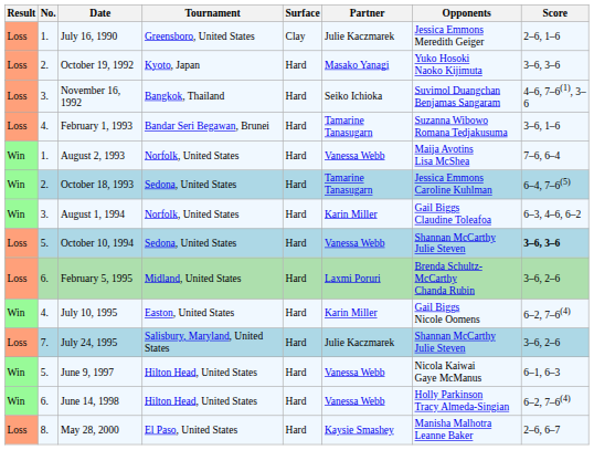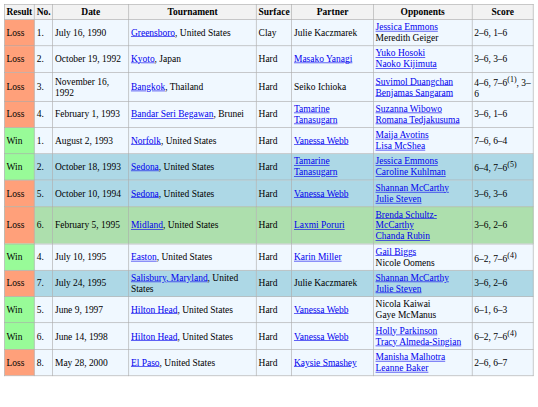 <table class="sortable wikitable" style=font-size:97%>
 <tr>
 <th>Result</th>
 <th>No.</th>
 <th>Date</th>
 <th>Tournament</th>
 <th>Surface</th>
 <th>Partner</th>
 <th>Opponents</th>
 <th>Score</th>
 </tr>
 <tr style="background:#f0f8ff;">
 <td style="background:#ffa07a;">Loss</td>
 <td>1.</td>
 <td>July 16, 1990</td>
 <td><a href='#'>Greensboro</a>, United States</td>
 <td>Clay</td>
 <td> Julie Kaczmarek</td>
 <td> <a href='#'>Jessica Emmons</a> <br>  Meredith Geiger</td>
 <td>2–6, 1–6</td>
 </tr>
 <tr bgcolor="#f0f8ff">
 <td style="background:#ffa07a;">Loss</td>
 <td>2.</td>
 <td>October 19, 1992</td>
 <td><a href='#'>Kyoto</a>, Japan</td>
 <td>Hard</td>
 <td> <a href='#'>Masako Yanagi</a></td>
 <td> <a href='#'>Yuko Hosoki</a><br>  <a href='#'>Naoko Kijimuta</a></td>
 <td>3–6, 3–6</td>
 </tr>
 <tr style="background:#f0f8ff;">
 <td style="background:#ffa07a;">Loss</td>
 <td>3.</td>
 <td>November 16, 1992</td>
 <td><a href='#'>Bangkok</a>, Thailand</td>
 <td>Hard</td>
 <td> Seiko Ichioka</td>
 <td> <a href='#'>Suvimol Duangchan</a> <br>  <a href='#'>Benjamas Sangaram</a></td>
 <td>4–6, 7–6<sup>(1)</sup>, 3–6</td>
 </tr>
 <tr style="background:#f0f8ff;">
 <td style="background:#ffa07a;">Loss</td>
 <td>4.</td>
 <td>February 1, 1993</td>
 <td><a href='#'>Bandar Seri Begawan</a>, Brunei</td>
 <td>Hard</td>
 <td> <a href='#'>Tamarine Tanasugarn</a></td>
 <td> <a href='#'>Suzanna Wibowo</a> <br>  <a href='#'>Romana Tedjakusuma</a></td>
 <td>3–6, 1–6</td>
 </tr>
 <tr bgcolor=#f0f8ff>
 <td style="background:#98fb98;">Win</td>
 <td>1.</td>
 <td>August 2, 1993</td>
 <td><a href='#'>Norfolk</a>, United States</td>
 <td>Hard</td>
 <td> <a href='#'>Vanessa Webb</a></td>
 <td> <a href='#'>Maija Avotins</a><br> <a href='#'>Lisa McShea</a></td>
 <td>7–6, 6–4</td>
 </tr>
 <tr bgcolor="lightblue">
 <td style="background:#98fb98;">Win</td>
 <td>2.</td>
 <td>October 18, 1993</td>
 <td><a href='#'>Sedona</a>, United States</td>
 <td>Hard</td>
 <td> <a href='#'>Tamarine Tanasugarn</a></td>
 <td> <a href='#'>Jessica Emmons</a> <br>  <a href='#'>Caroline Kuhlman</a></td>
 <td>6–4, 7–6<sup>(5)</sup></td>
 </tr>
-<tr bgcolor="#f0f8ff">
-<td style="background:#98fb98;">Win</td>
-<td>3.</td>
-<td>August 1, 1994</td>
-<td><a href='#'>Norfolk</a>, United States</td>
-<td>Hard</td>
-<td> <a href='#'>Karin Miller</a></td>
-<td> <a href='#'>Gail Biggs</a> <br>  <a href='#'>Claudine Toleafoa</a></td>
-<td>6–3, 4–6, 6–2</td>
-</tr>
 <tr bgcolor="lightblue">
 <td style="background:#ffa07a;">Loss</td>
 <td>5.</td>
 <td>October 10, 1994</td>
 <td><a href='#'>Sedona</a>, United States</td>
 <td>Hard</td>
 <td> <a href='#'>Vanessa Webb</a></td>
 <td> <a href='#'>Shannan McCarthy</a> <br>  <a href='#'>Julie Steven</a></td>
-<td><strong>3–6, 3–6</strong></td>
+<td>3–6, 3–6</td>
 </tr>
 <tr style="background:#addfad;">
 <td style="background:#ffa07a;">Loss</td>
 <td>6.</td>
 <td>February 5, 1995</td>
 <td><a href='#'>Midland</a>, United States</td>
 <td>Hard</td>
 <td> <a href='#'>Laxmi Poruri</a></td>
 <td> <a href='#'>Brenda Schultz-McCarthy</a> <br>  <a href='#'>Chanda Rubin</a></td>
 <td>3–6, 2–6</td>
 </tr>
 <tr style="background:#f0f8ff;">
 <td style="background:#98fb98;">Win</td>
 <td>4.</td>
 <td>July 10, 1995</td>
 <td><a href='#'>Easton</a>, United States</td>
 <td>Hard</td>
 <td> <a href='#'>Karin Miller</a></td>
 <td> <a href='#'>Gail Biggs</a> <br>  Nicole Oomens</td>
 <td>6–2, 7–6<sup>(4)</sup></td>
 </tr>
 <tr bgcolor="lightblue">
 <td style="background:#ffa07a;">Loss</td>
 <td>7.</td>
 <td>July 24, 1995</td>
 <td><a href='#'>Salisbury, Maryland</a>, United States</td>
 <td>Hard</td>
 <td> Julie Kaczmarek</td>
 <td> <a href='#'>Shannan McCarthy</a> <br>  <a href='#'>Julie Steven</a></td>
 <td>3–6, 2–6</td>
 </tr>
 <tr style="background:#f0f8ff;">
 <td style="background:#98fb98;">Win</td>
 <td>5.</td>
 <td>June 9, 1997</td>
 <td><a href='#'>Hilton Head</a>, United States</td>
 <td>Hard</td>
 <td> <a href='#'>Vanessa Webb</a></td>
 <td> Nicola Kaiwai <br>  Gaye McManus</td>
 <td>6–1, 6–3</td>
 </tr>
 <tr style="background:#f0f8ff;">
 <td style="background:#98fb98;">Win</td>
 <td>6.</td>
 <td>June 14, 1998</td>
 <td><a href='#'>Hilton Head</a>, United States</td>
 <td>Hard</td>
 <td> <a href='#'>Vanessa Webb</a></td>
 <td> <a href='#'>Holly Parkinson</a> <br>  <a href='#'>Tracy Almeda-Singian</a></td>
 <td>6–2, 7–6<sup>(4)</sup></td>
 </tr>
 <tr bgcolor="#f0f8ff">
 <td style="background:#ffa07a;">Loss</td>
 <td>8.</td>
 <td>May 28, 2000</td>
 <td><a href='#'>El Paso</a>, United States</td>
 <td>Hard</td>
 <td> <a href='#'>Kaysie Smashey</a></td>
 <td> <a href='#'>Manisha Malhotra</a> <br>  <a href='#'>Leanne Baker</a></td>
 <td>2–6, 6–7</td>
 </tr>
 </table>
